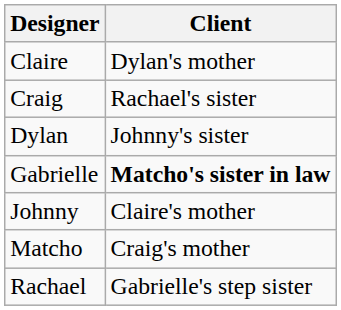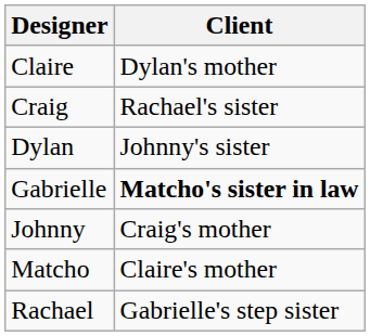 <table class="wikitable">
 <tr>
 <th>Designer</th>
 <th>Client</th>
 </tr>
 <tr>
 <td>Claire</td>
 <td>Dylan's mother</td>
 </tr>
 <tr>
 <td>Craig</td>
 <td>Rachael's sister</td>
 </tr>
 <tr>
 <td>Dylan</td>
 <td>Johnny's sister</td>
 </tr>
 <tr>
 <td>Gabrielle</td>
 <td><strong>Matcho's sister in law</strong></td>
 </tr>
 <tr>
 <td>Johnny</td>
-<td>Claire's mother</td>
+<td>Craig's mother</td>
 </tr>
 <tr>
 <td>Matcho</td>
-<td>Craig's mother</td>
+<td>Claire's mother</td>
 </tr>
 <tr>
 <td>Rachael</td>
 <td>Gabrielle's step sister</td>
 </tr>
 </table>
